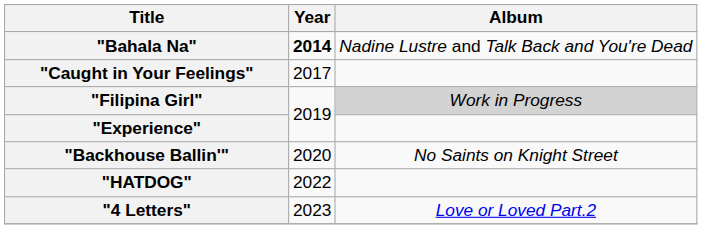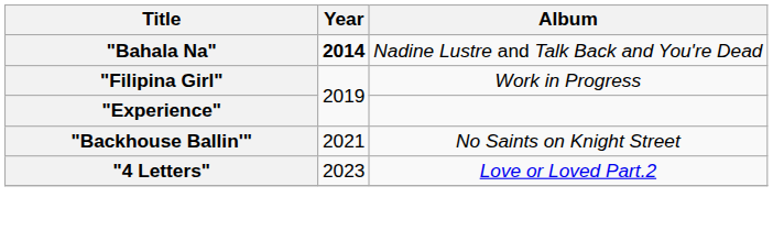 <table class="wikitable plainrowheaders" style="text-align:center;">
 <tr>
 <th scope="col" rowspan="1" style="width:16em;">Title</th>
 <th scope="col" rowspan="1">Year</th>
 <th scope="col" rowspan="1">Album</th>
 </tr>
 <tr>
 <th scope="row">"Bahala Na" <br></th>
 <td><strong>2014</strong></td>
 <td><em>Nadine Lustre</em> and <em>Talk Back and You're Dead</em></td>
 </tr>
 <tr>
-<th scope="row">"Caught in Your Feelings" <br></th>
-<td>2017</td>
-<td></td>
-</tr>
-<tr>
 <th scope="row">"Filipina Girl" <br> </th>
 <td rowspan="2">2019</td>
-<td style="background: lightgrey;"><em>Work in Progress</em></td>
+<td><em>Work in Progress</em></td>
 </tr>
 <tr>
 <th scope="row">"Experience" <br> </th>
 <td></td>
 </tr>
 <tr>
 <th scope="row">"Backhouse Ballin'" <br> </th>
-<td>2020</td>
+<td>2021</td>
 <td><em>No Saints on Knight Street</em></td>
-</tr>
-<tr>
-<th scope="row">"HATDOG" <br> </th>
-<td>2022</td>
-<td></td>
 </tr>
 <tr>
 <th scope="row">"4 Letters" <br> </th>
 <td>2023</td>
 <td><em><a href='#'>Love or Loved Part.2</a></em></td>
 </tr>
 <tr>
 </tr>
 </table>
